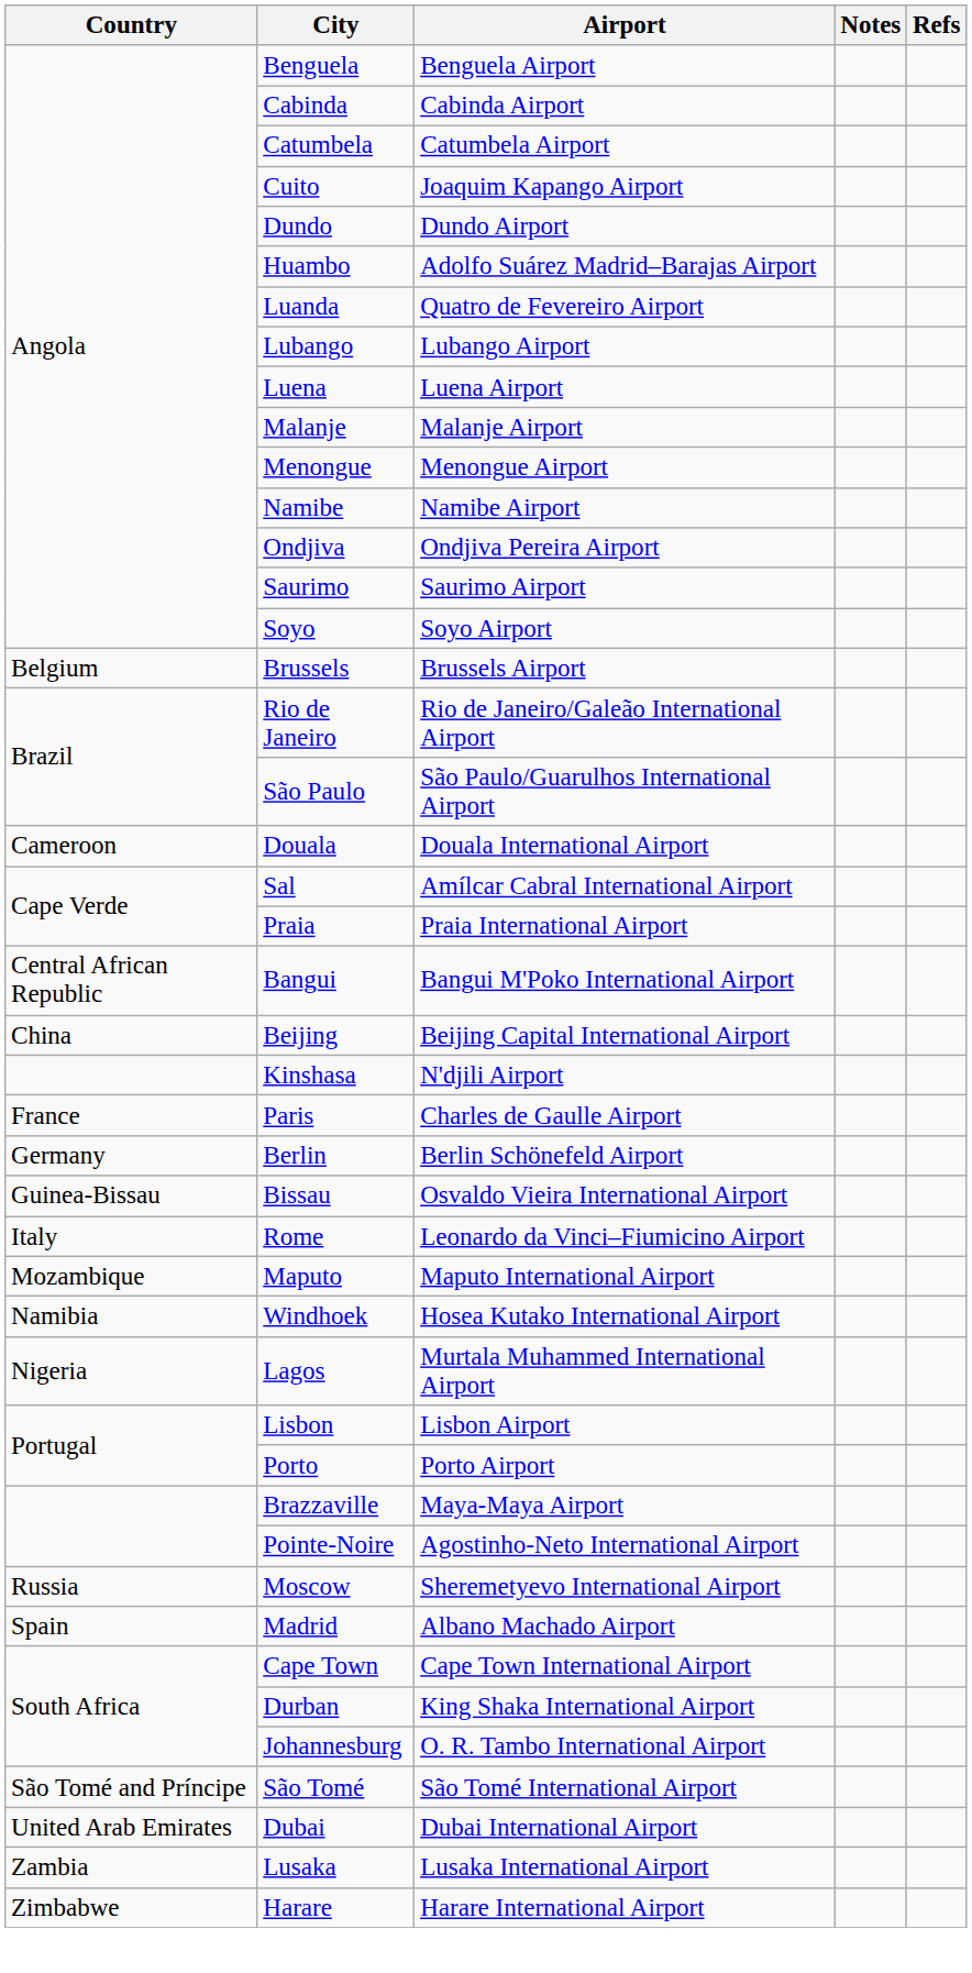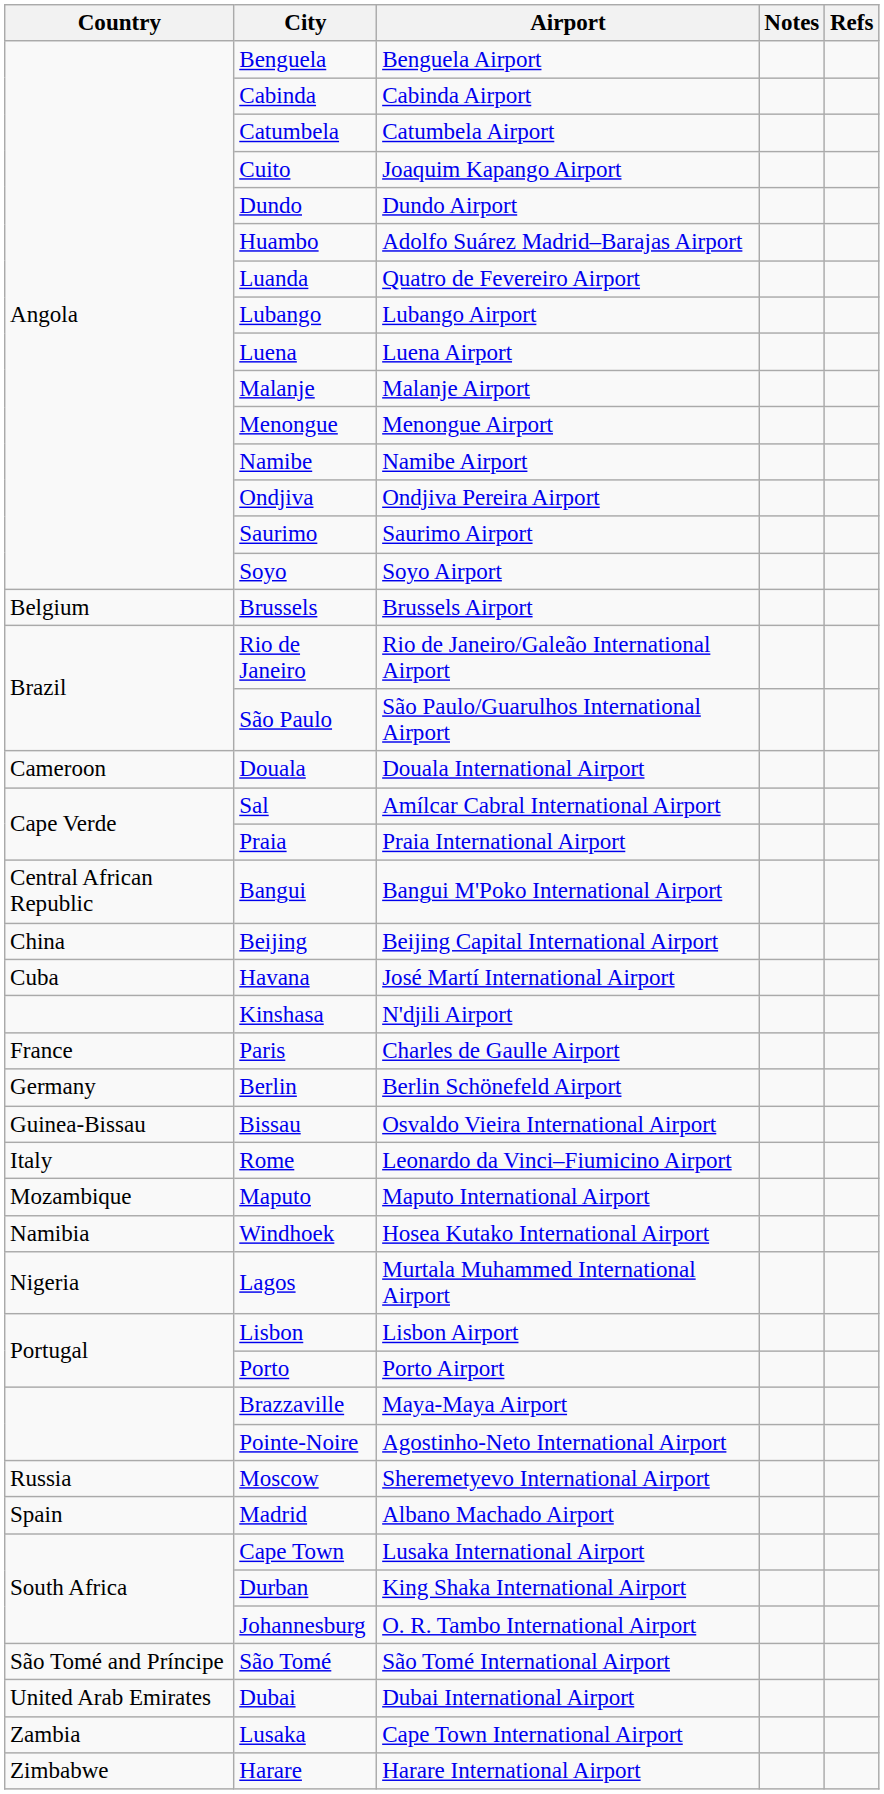 <table class="sortable wikitable">
 <tr>
 <th>Country</th>
 <th>City</th>
 <th>Airport</th>
 <th>Notes</th>
 <th class="unsortable">Refs</th>
 </tr>
 <tr>
 <td rowspan="15">Angola</td>
 <td><a href='#'>Benguela</a></td>
 <td><a href='#'>Benguela Airport</a></td>
 <td></td>
 <td align=center></td>
 </tr>
 <tr>
 <td><a href='#'>Cabinda</a></td>
 <td><a href='#'>Cabinda Airport</a></td>
 <td></td>
 <td align=center></td>
 </tr>
 <tr>
 <td><a href='#'>Catumbela</a></td>
 <td><a href='#'>Catumbela Airport</a></td>
 <td></td>
 <td align=center></td>
 </tr>
 <tr>
 <td><a href='#'>Cuito</a></td>
 <td><a href='#'>Joaquim Kapango Airport</a></td>
 <td></td>
 <td align=center></td>
 </tr>
 <tr>
 <td><a href='#'>Dundo</a></td>
 <td><a href='#'>Dundo Airport</a></td>
 <td></td>
 <td align=center></td>
 </tr>
 <tr>
 <td><a href='#'>Huambo</a></td>
 <td><a href='#'>Adolfo Suárez Madrid–Barajas Airport</a></td>
 <td></td>
 <td align=center></td>
 </tr>
 <tr>
 <td><a href='#'>Luanda</a></td>
 <td><a href='#'>Quatro de Fevereiro Airport</a></td>
 <td></td>
 <td align=center></td>
 </tr>
 <tr>
 <td><a href='#'>Lubango</a></td>
 <td><a href='#'>Lubango Airport</a></td>
 <td></td>
 <td align=center></td>
 </tr>
 <tr>
 <td><a href='#'>Luena</a></td>
 <td><a href='#'>Luena Airport</a></td>
 <td></td>
 <td align=center></td>
 </tr>
 <tr>
 <td><a href='#'>Malanje</a></td>
 <td><a href='#'>Malanje Airport</a></td>
 <td></td>
 <td align=center></td>
 </tr>
 <tr>
 <td><a href='#'>Menongue</a></td>
 <td><a href='#'>Menongue Airport</a></td>
 <td></td>
 <td align=center></td>
 </tr>
 <tr>
 <td><a href='#'>Namibe</a></td>
 <td><a href='#'>Namibe Airport</a></td>
 <td></td>
 <td align=center></td>
 </tr>
 <tr>
 <td><a href='#'>Ondjiva</a></td>
 <td><a href='#'>Ondjiva Pereira Airport</a></td>
 <td></td>
 <td align=center></td>
 </tr>
 <tr>
 <td><a href='#'>Saurimo</a></td>
 <td><a href='#'>Saurimo Airport</a></td>
 <td></td>
 <td align=center></td>
 </tr>
 <tr>
 <td><a href='#'>Soyo</a></td>
 <td><a href='#'>Soyo Airport</a></td>
 <td></td>
 <td align=center></td>
 </tr>
 <tr>
 <td>Belgium</td>
 <td><a href='#'>Brussels</a></td>
 <td><a href='#'>Brussels Airport</a></td>
 <td></td>
 <td align=center></td>
 </tr>
 <tr>
 <td rowspan="2">Brazil</td>
 <td><a href='#'>Rio de Janeiro</a></td>
 <td><a href='#'>Rio de Janeiro/Galeão International Airport</a></td>
 <td></td>
 <td align=center></td>
 </tr>
 <tr>
 <td><a href='#'>São Paulo</a></td>
 <td><a href='#'>São Paulo/Guarulhos International Airport</a></td>
 <td></td>
 <td align=center></td>
 </tr>
 <tr>
 <td>Cameroon</td>
 <td><a href='#'>Douala</a></td>
 <td><a href='#'>Douala International Airport</a></td>
 <td></td>
 <td align=center></td>
 </tr>
 <tr>
 <td rowspan="2">Cape Verde</td>
 <td><a href='#'>Sal</a></td>
 <td><a href='#'>Amílcar Cabral International Airport</a></td>
 <td></td>
 <td align=center></td>
 </tr>
 <tr>
 <td><a href='#'>Praia</a></td>
 <td><a href='#'>Praia International Airport</a></td>
 <td></td>
 <td align=center></td>
 </tr>
 <tr>
 <td>Central African Republic</td>
 <td><a href='#'>Bangui</a></td>
 <td><a href='#'>Bangui M'Poko International Airport</a></td>
 <td></td>
 <td align=center></td>
 </tr>
 <tr>
 <td>China</td>
 <td><a href='#'>Beijing</a></td>
 <td><a href='#'>Beijing Capital International Airport</a></td>
 <td></td>
 <td align=center></td>
 </tr>
 <tr>
+<td>Cuba</td>
+<td><a href='#'>Havana</a></td>
+<td><a href='#'>José Martí International Airport</a></td>
+<td></td>
+<td align=center></td>
+</tr>
+<tr>
 <td></td>
 <td><a href='#'>Kinshasa</a></td>
 <td><a href='#'>N'djili Airport</a></td>
 <td></td>
 <td align=center></td>
 </tr>
 <tr>
 <td>France</td>
 <td><a href='#'>Paris</a></td>
 <td><a href='#'>Charles de Gaulle Airport</a></td>
 <td></td>
 <td align=center></td>
 </tr>
 <tr>
 <td>Germany</td>
 <td><a href='#'>Berlin</a></td>
 <td><a href='#'>Berlin Schönefeld Airport</a></td>
 <td></td>
 <td align=center></td>
 </tr>
 <tr>
 <td>Guinea-Bissau</td>
 <td><a href='#'>Bissau</a></td>
 <td><a href='#'>Osvaldo Vieira International Airport</a></td>
 <td></td>
 <td align=center></td>
 </tr>
 <tr>
 <td>Italy</td>
 <td><a href='#'>Rome</a></td>
 <td><a href='#'>Leonardo da Vinci–Fiumicino Airport</a></td>
 <td></td>
 <td align=center></td>
 </tr>
 <tr>
 <td>Mozambique</td>
 <td><a href='#'>Maputo</a></td>
 <td><a href='#'>Maputo International Airport</a></td>
 <td></td>
 <td align=center></td>
 </tr>
 <tr>
 <td>Namibia</td>
 <td><a href='#'>Windhoek</a></td>
 <td><a href='#'>Hosea Kutako International Airport</a></td>
 <td></td>
 <td align=center></td>
 </tr>
 <tr>
 <td>Nigeria</td>
 <td><a href='#'>Lagos</a></td>
 <td><a href='#'>Murtala Muhammed International Airport</a></td>
 <td></td>
 <td align=center></td>
 </tr>
 <tr>
 <td rowspan="2">Portugal</td>
 <td><a href='#'>Lisbon</a></td>
 <td><a href='#'>Lisbon Airport</a></td>
 <td></td>
 <td align=center></td>
 </tr>
 <tr>
 <td><a href='#'>Porto</a></td>
 <td><a href='#'>Porto Airport</a></td>
 <td></td>
 <td align=center></td>
 </tr>
 <tr>
 <td rowspan="2"></td>
 <td><a href='#'>Brazzaville</a></td>
 <td><a href='#'>Maya-Maya Airport</a></td>
 <td></td>
 <td align=center></td>
 </tr>
 <tr>
 <td><a href='#'>Pointe-Noire</a></td>
 <td><a href='#'>Agostinho-Neto International Airport</a></td>
 <td></td>
 <td align=center></td>
 </tr>
 <tr>
 <td>Russia</td>
 <td><a href='#'>Moscow</a></td>
 <td><a href='#'>Sheremetyevo International Airport</a></td>
 <td></td>
 <td align=center></td>
 </tr>
 <tr>
 <td>Spain</td>
 <td><a href='#'>Madrid</a></td>
 <td><a href='#'>Albano Machado Airport</a></td>
 <td></td>
 <td align=center></td>
 </tr>
 <tr>
 <td rowspan="3">South Africa</td>
 <td><a href='#'>Cape Town</a></td>
-<td><a href='#'>Cape Town International Airport</a></td>
+<td><a href='#'>Lusaka International Airport</a></td>
 <td></td>
 <td align=center></td>
 </tr>
 <tr>
 <td><a href='#'>Durban</a></td>
 <td><a href='#'>King Shaka International Airport</a></td>
 <td></td>
 <td align=center></td>
 </tr>
 <tr>
 <td><a href='#'>Johannesburg</a></td>
 <td><a href='#'>O. R. Tambo International Airport</a></td>
 <td></td>
 <td align=center></td>
 </tr>
 <tr>
 <td>São Tomé and Príncipe</td>
 <td><a href='#'>São Tomé</a></td>
 <td><a href='#'>São Tomé International Airport</a></td>
 <td></td>
 <td align=center></td>
 </tr>
 <tr>
 <td>United Arab Emirates</td>
 <td><a href='#'>Dubai</a></td>
 <td><a href='#'>Dubai International Airport</a></td>
 <td></td>
 <td align=center></td>
 </tr>
 <tr>
 <td>Zambia</td>
 <td><a href='#'>Lusaka</a></td>
-<td><a href='#'>Lusaka International Airport</a></td>
+<td><a href='#'>Cape Town International Airport</a></td>
 <td></td>
 <td align=center></td>
 </tr>
 <tr>
 <td>Zimbabwe</td>
 <td><a href='#'>Harare</a></td>
 <td><a href='#'>Harare International Airport</a></td>
 <td></td>
 <td align=center></td>
 </tr>
 </table>
